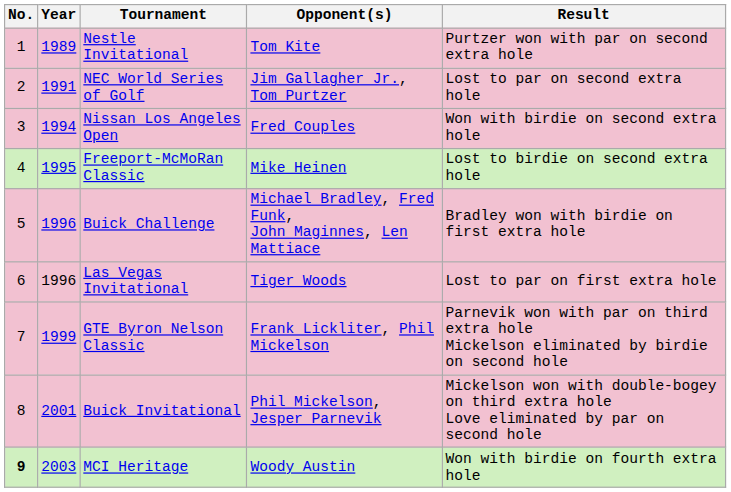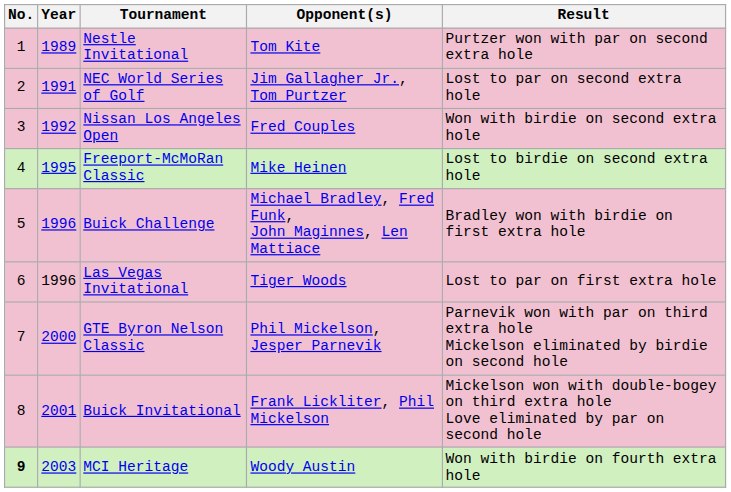 <table class="wikitable" style="font-size:95%;">
 <tr>
 <th>No.</th>
 <th>Year</th>
 <th>Tournament</th>
 <th>Opponent(s)</th>
 <th>Result</th>
 </tr>
 <tr style="background:#F2C1D1;">
 <td align=center>1</td>
 <td><a href='#'>1989</a></td>
 <td><a href='#'>Nestle Invitational</a></td>
 <td> <a href='#'>Tom Kite</a></td>
 <td>Purtzer won with par on second extra hole</td>
 </tr>
 <tr style="background:#F2C1D1;">
 <td align=center>2</td>
 <td><a href='#'>1991</a></td>
 <td><a href='#'>NEC World Series of Golf</a></td>
 <td> <a href='#'>Jim Gallagher Jr.</a>,  <a href='#'>Tom Purtzer</a></td>
 <td>Lost to par on second extra hole</td>
 </tr>
 <tr style="background:#F2C1D1;">
 <td align=center>3</td>
-<td><a href='#'>1994</a></td>
+<td><a href='#'>1992</a></td>
 <td><a href='#'>Nissan Los Angeles Open</a></td>
 <td> <a href='#'>Fred Couples</a></td>
 <td>Won with birdie on second extra hole</td>
 </tr>
 <tr style="background:#D0F0C0;">
 <td align=center>4</td>
 <td><a href='#'>1995</a></td>
 <td><a href='#'>Freeport-McMoRan Classic</a></td>
 <td> <a href='#'>Mike Heinen</a></td>
 <td>Lost to birdie on second extra hole</td>
 </tr>
 <tr style="background:#F2C1D1;">
 <td align=center>5</td>
 <td><a href='#'>1996</a></td>
 <td><a href='#'>Buick Challenge</a></td>
 <td> <a href='#'>Michael Bradley</a>,  <a href='#'>Fred Funk</a>,<br> <a href='#'>John Maginnes</a>,  <a href='#'>Len Mattiace</a></td>
 <td>Bradley won with birdie on first extra hole</td>
 </tr>
 <tr style="background:#F2C1D1;">
 <td align=center>6</td>
 <td>1996</td>
 <td><a href='#'>Las Vegas Invitational</a></td>
 <td> <a href='#'>Tiger Woods</a></td>
 <td>Lost to par on first extra hole</td>
 </tr>
 <tr style="background:#F2C1D1;">
 <td align=center>7</td>
-<td><a href='#'>1999</a></td>
+<td><a href='#'>2000</a></td>
 <td><a href='#'>GTE Byron Nelson Classic</a></td>
-<td> <a href='#'>Frank Lickliter</a>,  <a href='#'>Phil Mickelson</a></td>
+<td> <a href='#'>Phil Mickelson</a>,  <a href='#'>Jesper Parnevik</a></td>
 <td>Parnevik won with par on third extra hole<br>Mickelson eliminated by birdie on second hole</td>
 </tr>
 <tr style="background:#F2C1D1;">
 <td align=center>8</td>
 <td><a href='#'>2001</a></td>
 <td><a href='#'>Buick Invitational</a></td>
-<td> <a href='#'>Phil Mickelson</a>,  <a href='#'>Jesper Parnevik</a></td>
+<td> <a href='#'>Frank Lickliter</a>,  <a href='#'>Phil Mickelson</a></td>
 <td>Mickelson won with double-bogey on third extra hole<br>Love eliminated by par on second hole</td>
 </tr>
 <tr style="background:#D0F0C0;">
 <td align=center><strong>9</strong></td>
 <td><a href='#'>2003</a></td>
 <td><a href='#'>MCI Heritage</a></td>
 <td> <a href='#'>Woody Austin</a></td>
 <td>Won with birdie on fourth extra hole</td>
 </tr>
 </table>
